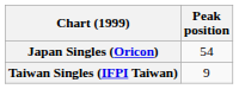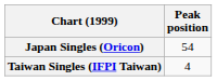 <table class="wikitable plainrowheaders sortable">
 <tr>
 <th>Chart (1999)</th>
 <th>Peak<br>position</th>
 </tr>
 <tr>
 <th scope="row">Japan Singles (<a href='#'>Oricon</a>)</th>
 <td align="center">54</td>
 </tr>
 <tr>
 <th scope="row">Taiwan Singles (<a href='#'>IFPI</a> Taiwan)</th>
-<td align="center">9</td>
+<td align="center">4</td>
 </tr>
 </table>
